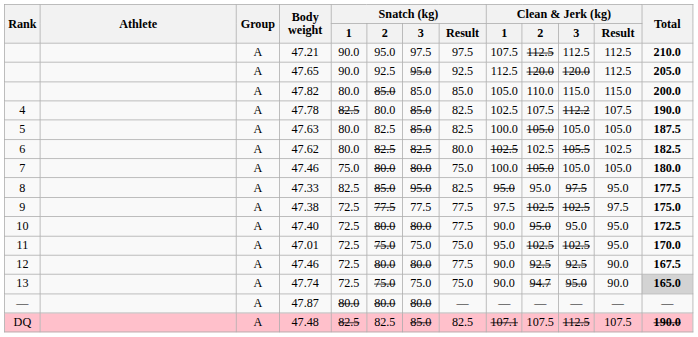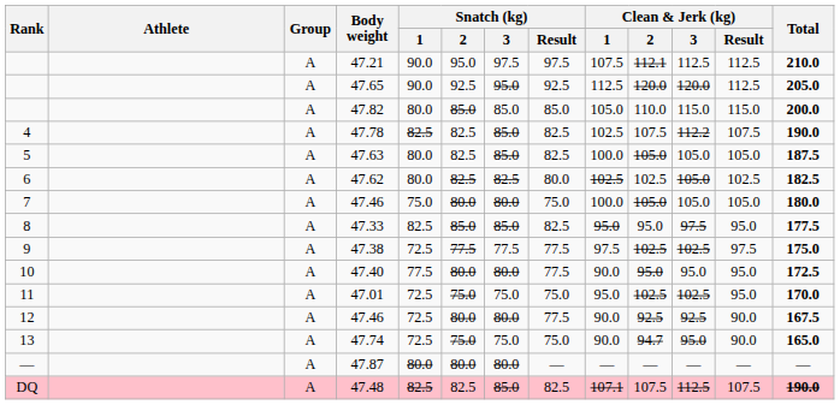 <table class = "wikitable" style="text-align:center;">
 <tr>
 <th rowspan=2 width=40>Rank</th>
 <th rowspan=2 width=250>Athlete</th>
 <th rowspan=2 width=50>Group</th>
 <th rowspan=2 width=60>Body weight</th>
 <th colspan=4>Snatch (kg)</th>
 <th colspan=4>Clean & Jerk (kg)</th>
 <th rowspan=2 width=60>Total</th>
 </tr>
 <tr>
 <th width=40>1</th>
 <th width=40>2</th>
 <th width=40>3</th>
 <th width=55>Result</th>
 <th width=40>1</th>
 <th width=40>2</th>
 <th width=40>3</th>
 <th width=55>Result</th>
 </tr>
 <tr>
 <td></td>
 <td align=left></td>
 <td>A</td>
 <td>47.21</td>
 <td>90.0</td>
 <td>95.0</td>
 <td>97.5</td>
 <td>97.5</td>
 <td>107.5</td>
-<td><s>112.5</s></td>
+<td><s>112.1</s></td>
 <td>112.5</td>
 <td>112.5</td>
 <td><strong>210.0</strong></td>
 </tr>
 <tr>
 <td></td>
 <td align=left></td>
 <td>A</td>
 <td>47.65</td>
 <td>90.0</td>
 <td>92.5</td>
 <td><s>95.0</s></td>
 <td>92.5</td>
 <td>112.5</td>
 <td><s>120.0</s></td>
 <td><s>120.0</s></td>
 <td>112.5</td>
 <td><strong>205.0</strong></td>
 </tr>
 <tr>
 <td></td>
 <td align=left></td>
 <td>A</td>
 <td>47.82</td>
 <td>80.0</td>
 <td><s>85.0</s></td>
 <td>85.0</td>
 <td>85.0</td>
 <td>105.0</td>
 <td>110.0</td>
 <td>115.0</td>
 <td>115.0</td>
 <td><strong>200.0</strong></td>
 </tr>
 <tr>
 <td>4</td>
 <td align=left></td>
 <td>A</td>
 <td>47.78</td>
 <td><s>82.5</s></td>
-<td>80.0</td>
+<td>82.5</td>
 <td><s>85.0</s></td>
 <td>82.5</td>
 <td>102.5</td>
 <td>107.5</td>
 <td><s>112.2</s></td>
 <td>107.5</td>
 <td><strong>190.0</strong></td>
 </tr>
 <tr>
 <td>5</td>
 <td align=left></td>
 <td>A</td>
 <td>47.63</td>
 <td>80.0</td>
 <td>82.5</td>
 <td><s>85.0</s></td>
 <td>82.5</td>
 <td>100.0</td>
 <td><s>105.0</s></td>
 <td>105.0</td>
 <td>105.0</td>
 <td><strong>187.5</strong></td>
 </tr>
 <tr>
 <td>6</td>
 <td align=left></td>
 <td>A</td>
 <td>47.62</td>
 <td>80.0</td>
 <td><s>82.5</s></td>
 <td><s>82.5</s></td>
 <td>80.0</td>
 <td><s>102.5</s></td>
 <td>102.5</td>
-<td><s>105.5</s></td>
+<td><s>105.0</s></td>
 <td>102.5</td>
 <td><strong>182.5</strong></td>
 </tr>
 <tr>
 <td>7</td>
 <td align=left></td>
 <td>A</td>
 <td>47.46</td>
 <td>75.0</td>
 <td><s>80.0</s></td>
 <td><s>80.0</s></td>
 <td>75.0</td>
 <td>100.0</td>
 <td><s>105.0</s></td>
 <td>105.0</td>
 <td>105.0</td>
 <td><strong>180.0</strong></td>
 </tr>
 <tr>
 <td>8</td>
 <td align=left></td>
 <td>A</td>
 <td>47.33</td>
 <td>82.5</td>
 <td><s>85.0</s></td>
-<td><s>95.0</s></td>
+<td><s>85.0</s></td>
 <td>82.5</td>
 <td><s>95.0</s></td>
 <td>95.0</td>
 <td><s>97.5</s></td>
 <td>95.0</td>
 <td><strong>177.5</strong></td>
 </tr>
 <tr>
 <td>9</td>
 <td align=left></td>
 <td>A</td>
 <td>47.38</td>
 <td>72.5</td>
 <td><s>77.5</s></td>
 <td>77.5</td>
 <td>77.5</td>
 <td>97.5</td>
 <td><s>102.5</s></td>
 <td><s>102.5</s></td>
 <td>97.5</td>
 <td><strong>175.0</strong></td>
 </tr>
 <tr>
 <td>10</td>
 <td align=left></td>
 <td>A</td>
 <td>47.40</td>
-<td>72.5</td>
+<td>77.5</td>
 <td><s>80.0</s></td>
 <td><s>80.0</s></td>
 <td>77.5</td>
 <td>90.0</td>
 <td><s>95.0</s></td>
 <td>95.0</td>
 <td>95.0</td>
 <td><strong>172.5</strong></td>
 </tr>
 <tr>
 <td>11</td>
 <td align=left></td>
 <td>A</td>
 <td>47.01</td>
 <td>72.5</td>
 <td><s>75.0</s></td>
 <td>75.0</td>
 <td>75.0</td>
 <td>95.0</td>
 <td><s>102.5</s></td>
 <td><s>102.5</s></td>
 <td>95.0</td>
 <td><strong>170.0</strong></td>
 </tr>
 <tr>
 <td>12</td>
 <td align=left></td>
 <td>A</td>
 <td>47.46</td>
 <td>72.5</td>
 <td><s>80.0</s></td>
 <td><s>80.0</s></td>
 <td>77.5</td>
 <td>90.0</td>
 <td><s>92.5</s></td>
 <td><s>92.5</s></td>
 <td>90.0</td>
 <td><strong>167.5</strong></td>
 </tr>
 <tr>
 <td>13</td>
 <td align=left></td>
 <td>A</td>
 <td>47.74</td>
 <td>72.5</td>
 <td><s>75.0</s></td>
 <td>75.0</td>
 <td>75.0</td>
 <td>90.0</td>
 <td><s>94.7</s></td>
 <td><s>95.0</s></td>
 <td>90.0</td>
-<td style="background: lightgrey;"><strong>165.0</strong></td>
+<td><strong>165.0</strong></td>
 </tr>
 <tr>
 <td>—</td>
 <td align=left></td>
 <td>A</td>
 <td>47.87</td>
 <td><s>80.0</s></td>
 <td><s>80.0</s></td>
 <td><s>80.0</s></td>
 <td>—</td>
 <td>—</td>
 <td>—</td>
 <td>—</td>
 <td>—</td>
 <td>—</td>
 </tr>
 <tr bgcolor=pink>
 <td>DQ</td>
 <td align=left></td>
 <td>A</td>
 <td>47.48</td>
 <td><s>82.5</s></td>
 <td>82.5</td>
 <td><s>85.0</s></td>
 <td>82.5</td>
 <td><s>107.1</s></td>
 <td>107.5</td>
 <td><s>112.5</s></td>
 <td>107.5</td>
 <td><s><strong>190.0</strong></s></td>
 </tr>
 </table>
